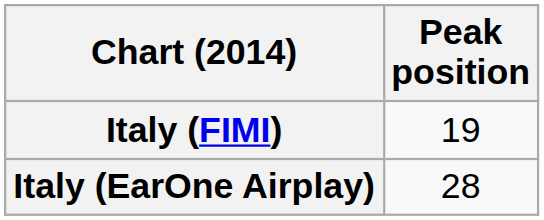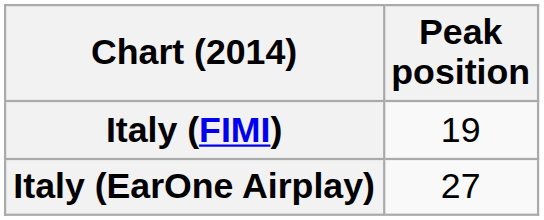 <table class="wikitable sortable plainrowheaders" style="text-align:center;">
 <tr>
 <th>Chart (2014)</th>
 <th>Peak<br>position</th>
 </tr>
 <tr>
 <th scope="row">Italy (<a href='#'>FIMI</a>)</th>
 <td>19</td>
 </tr>
 <tr>
 <th scope="row">Italy (EarOne Airplay)</th>
-<td align="center">28</td>
+<td align="center">27</td>
 </tr>
 </table>
